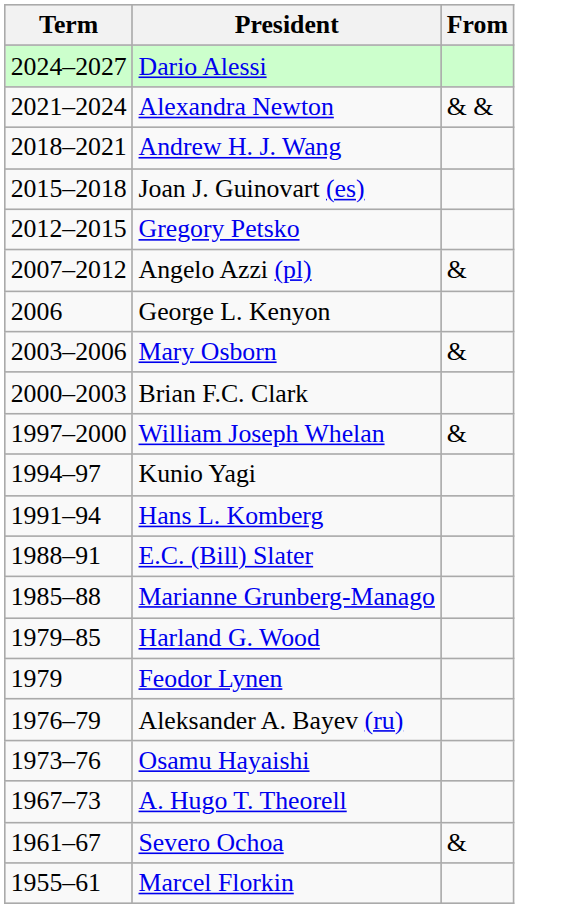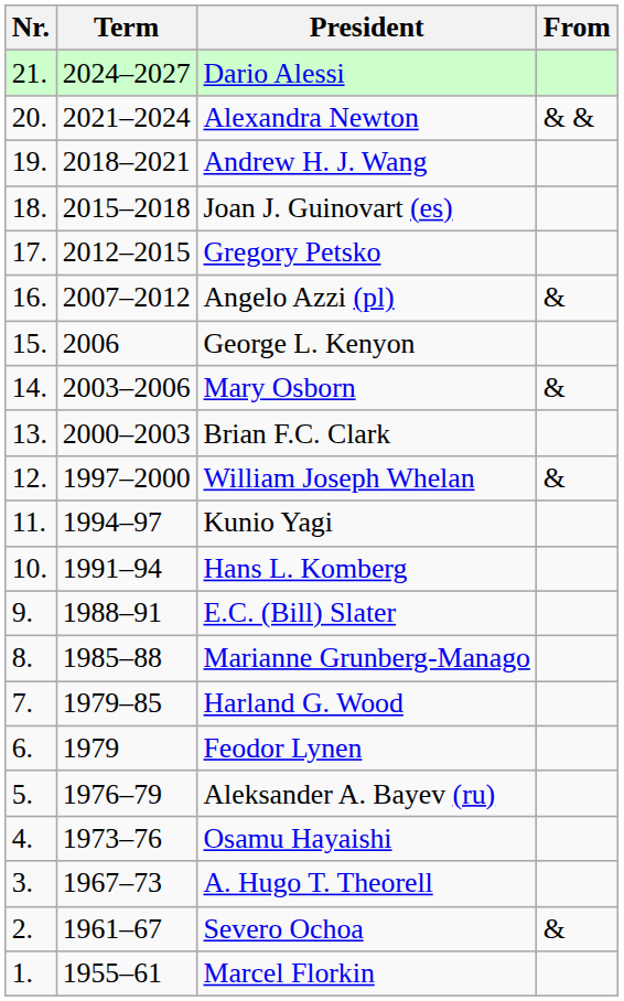 <table class="wikitable">
 <tr>
+<th>Nr.</th>
 <th>Term</th>
 <th>President</th>
 <th>From</th>
 </tr>
 <tr style="background:#ccffcc">
+<td>21.</td>
 <td>2024–2027</td>
 <td><a href='#'>Dario Alessi</a></td>
 <td></td>
 </tr>
 <tr>
+<td>20.</td>
 <td>2021–2024</td>
 <td><a href='#'>Alexandra Newton</a></td>
 <td> &  & </td>
 </tr>
 <tr>
+<td>19.</td>
 <td>2018–2021</td>
 <td><a href='#'>Andrew H. J. Wang</a></td>
 <td></td>
 </tr>
 <tr>
+<td>18.</td>
 <td>2015–2018</td>
 <td>Joan J. Guinovart <a href='#'>(es)</a></td>
 <td></td>
 </tr>
 <tr>
+<td>17.</td>
 <td>2012–2015</td>
 <td><a href='#'>Gregory Petsko</a></td>
 <td></td>
 </tr>
 <tr>
+<td>16.</td>
 <td>2007–2012</td>
 <td>Angelo Azzi <a href='#'>(pl)</a></td>
 <td> & </td>
 </tr>
 <tr>
+<td>15.</td>
 <td>2006</td>
 <td>George L. Kenyon</td>
 <td></td>
 </tr>
 <tr>
+<td>14.</td>
 <td>2003–2006</td>
 <td><a href='#'>Mary Osborn</a></td>
 <td> & </td>
 </tr>
 <tr>
+<td>13.</td>
 <td>2000–2003</td>
 <td>Brian F.C. Clark</td>
 <td></td>
 </tr>
 <tr>
+<td>12.</td>
 <td>1997–2000</td>
 <td><a href='#'>William Joseph Whelan</a></td>
 <td> & </td>
 </tr>
 <tr>
+<td>11.</td>
 <td>1994–97</td>
 <td>Kunio Yagi</td>
 <td></td>
 </tr>
 <tr>
+<td>10.</td>
 <td>1991–94</td>
 <td><a href='#'>Hans L. Komberg</a></td>
 <td></td>
 </tr>
 <tr>
+<td>9.</td>
 <td>1988–91</td>
 <td><a href='#'>E.C. (Bill) Slater</a></td>
 <td></td>
 </tr>
 <tr>
+<td>8.</td>
 <td>1985–88</td>
 <td><a href='#'>Marianne Grunberg-Manago</a></td>
 <td></td>
 </tr>
 <tr>
+<td>7.</td>
 <td>1979–85</td>
 <td><a href='#'>Harland G. Wood</a></td>
 <td></td>
 </tr>
 <tr>
+<td>6.</td>
 <td>1979</td>
 <td><a href='#'>Feodor Lynen</a></td>
 <td></td>
 </tr>
 <tr>
+<td>5.</td>
 <td>1976–79</td>
 <td>Aleksander A. Bayev <a href='#'>(ru)</a></td>
 <td></td>
 </tr>
 <tr>
+<td>4.</td>
 <td>1973–76</td>
 <td><a href='#'>Osamu Hayaishi</a></td>
 <td></td>
 </tr>
 <tr>
+<td>3.</td>
 <td>1967–73</td>
 <td><a href='#'>A. Hugo T. Theorell</a></td>
 <td></td>
 </tr>
 <tr>
+<td>2.</td>
 <td>1961–67</td>
 <td><a href='#'>Severo Ochoa</a></td>
 <td> & </td>
 </tr>
 <tr>
+<td>1.</td>
 <td>1955–61</td>
 <td><a href='#'>Marcel Florkin</a></td>
 <td></td>
 </tr>
 </table>
